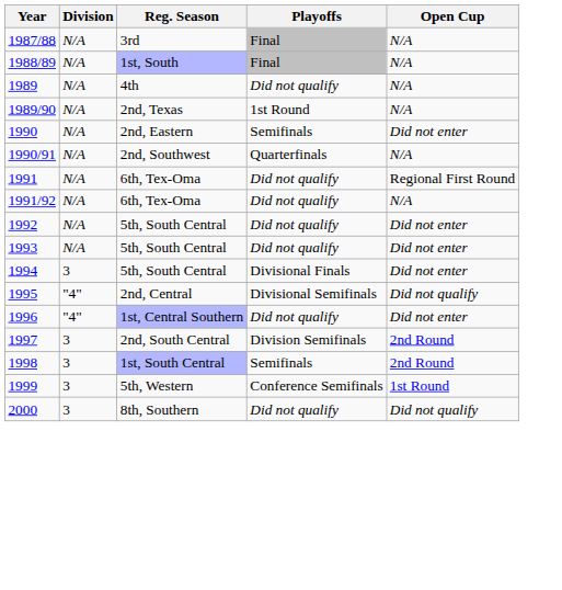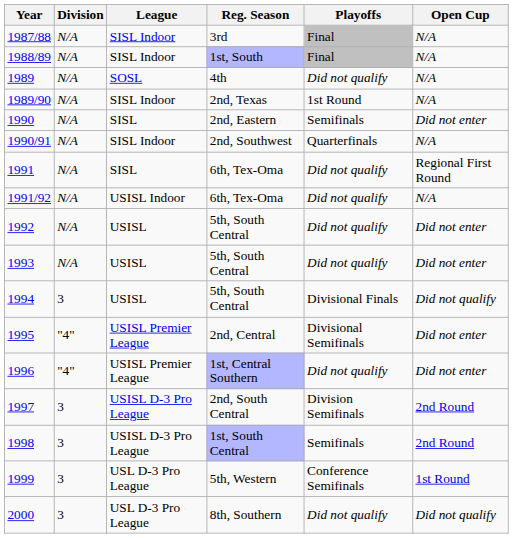 <table class="wikitable">
 <tr>
 <th>Year</th>
 <th>Division</th>
+<th>League</th>
 <th>Reg. Season</th>
 <th>Playoffs</th>
 <th>Open Cup</th>
 </tr>
 <tr>
 <td><a href='#'>1987/88</a></td>
 <td><em>N/A</em></td>
+<td><a href='#'>SISL Indoor</a></td>
 <td>3rd</td>
 <td bgcolor=silver>Final</td>
 <td><em>N/A</em></td>
 </tr>
 <tr>
 <td><a href='#'>1988/89</a></td>
 <td><em>N/A</em></td>
+<td>SISL Indoor</td>
 <td bgcolor="B3B7FF">1st, South</td>
 <td bgcolor=silver>Final</td>
 <td><em>N/A</em></td>
 </tr>
 <tr>
 <td><a href='#'>1989</a></td>
 <td><em>N/A</em></td>
+<td><a href='#'>SOSL</a></td>
 <td>4th</td>
 <td><em>Did not qualify</em></td>
 <td><em>N/A</em></td>
 </tr>
 <tr>
 <td><a href='#'>1989/90</a></td>
 <td><em>N/A</em></td>
+<td>SISL Indoor</td>
 <td>2nd, Texas</td>
 <td>1st Round</td>
 <td><em>N/A</em></td>
 </tr>
 <tr>
 <td><a href='#'>1990</a></td>
 <td><em>N/A</em></td>
+<td>SISL</td>
 <td>2nd, Eastern</td>
 <td>Semifinals</td>
 <td><em>Did not enter</em></td>
 </tr>
 <tr>
 <td><a href='#'>1990/91</a></td>
 <td><em>N/A</em></td>
+<td>SISL Indoor</td>
 <td>2nd, Southwest</td>
 <td>Quarterfinals</td>
 <td><em>N/A</em></td>
 </tr>
 <tr>
 <td><a href='#'>1991</a></td>
 <td><em>N/A</em></td>
+<td>SISL</td>
 <td>6th, Tex-Oma</td>
 <td><em>Did not qualify</em></td>
 <td>Regional First Round</td>
 </tr>
 <tr>
 <td><a href='#'>1991/92</a></td>
 <td><em>N/A</em></td>
+<td>USISL Indoor</td>
 <td>6th, Tex-Oma</td>
 <td><em>Did not qualify</em></td>
 <td><em>N/A</em></td>
 </tr>
 <tr>
 <td><a href='#'>1992</a></td>
 <td><em>N/A</em></td>
+<td>USISL</td>
 <td>5th, South Central</td>
 <td><em>Did not qualify</em></td>
 <td><em>Did not enter</em></td>
 </tr>
 <tr>
 <td><a href='#'>1993</a></td>
 <td><em>N/A</em></td>
+<td>USISL</td>
 <td>5th, South Central</td>
 <td><em>Did not qualify</em></td>
 <td><em>Did not enter</em></td>
 </tr>
 <tr>
 <td><a href='#'>1994</a></td>
 <td>3</td>
+<td>USISL</td>
 <td>5th, South Central</td>
 <td>Divisional Finals</td>
-<td><em>Did not enter</em></td>
+<td><em>Did not qualify</em></td>
 </tr>
 <tr>
 <td><a href='#'>1995</a></td>
 <td>"4"</td>
+<td><a href='#'>USISL Premier League</a></td>
 <td>2nd, Central</td>
 <td>Divisional Semifinals</td>
-<td><em>Did not qualify</em></td>
+<td><em>Did not enter</em></td>
 </tr>
 <tr>
 <td><a href='#'>1996</a></td>
 <td>"4"</td>
+<td>USISL Premier League</td>
 <td bgcolor="B3B7FF">1st, Central Southern</td>
 <td><em>Did not qualify</em></td>
 <td><em>Did not enter</em></td>
 </tr>
 <tr>
 <td><a href='#'>1997</a></td>
 <td>3</td>
+<td><a href='#'>USISL D-3 Pro League</a></td>
 <td>2nd, South Central</td>
 <td>Division Semifinals</td>
 <td><a href='#'>2nd Round</a></td>
 </tr>
 <tr>
 <td><a href='#'>1998</a></td>
 <td>3</td>
+<td>USISL D-3 Pro League</td>
 <td bgcolor="B3B7FF">1st, South Central</td>
 <td>Semifinals</td>
 <td><a href='#'>2nd Round</a></td>
 </tr>
 <tr>
 <td><a href='#'>1999</a></td>
 <td>3</td>
+<td>USL D-3 Pro League</td>
 <td>5th, Western</td>
 <td>Conference Semifinals</td>
 <td><a href='#'>1st Round</a></td>
 </tr>
 <tr>
 <td><a href='#'>2000</a></td>
 <td>3</td>
+<td>USL D-3 Pro League</td>
 <td>8th, Southern</td>
 <td><em>Did not qualify</em></td>
 <td><em>Did not qualify</em></td>
 </tr>
 </table>
